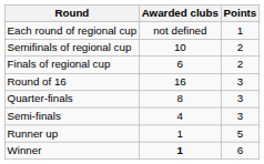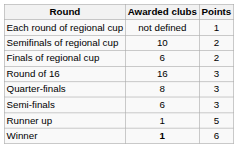 <table class="sortable wikitable plainrowheaders">
 <tr>
 <th scope="col">Round</th>
 <th scope="col">Awarded clubs</th>
 <th scope="col">Points</th>
 </tr>
 <tr>
 <td>Each round of regional cup</td>
 <td align="center">not defined</td>
 <td align="center">1</td>
 </tr>
 <tr>
 <td>Semifinals of regional cup</td>
 <td align="center">10</td>
 <td align="center">2</td>
 </tr>
 <tr>
 <td>Finals of regional cup</td>
 <td align="center">6</td>
 <td align="center">2</td>
 </tr>
 <tr>
 <td>Round of 16</td>
 <td align="center">16</td>
 <td align="center">3</td>
 </tr>
 <tr>
 <td>Quarter-finals</td>
 <td align="center">8</td>
 <td align="center">3</td>
 </tr>
 <tr>
 <td>Semi-finals</td>
-<td align="center">4</td>
+<td align="center">6</td>
 <td align="center">3</td>
 </tr>
 <tr>
 <td>Runner up</td>
 <td align="center">1</td>
 <td align="center">5</td>
 </tr>
 <tr>
 <td>Winner</td>
 <td align="center"><strong>1</strong></td>
 <td align="center">6</td>
 </tr>
 </table>
